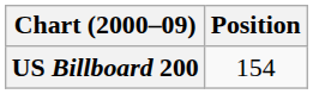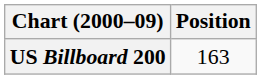 <table class="wikitable plainrowheaders">
 <tr>
 <th scope="col">Chart (2000–09)</th>
 <th scope="col">Position</th>
 </tr>
 <tr>
 <th scope="row">US <em>Billboard</em> 200</th>
-<td align="center">154</td>
+<td align="center">163</td>
 </tr>
 </table>
